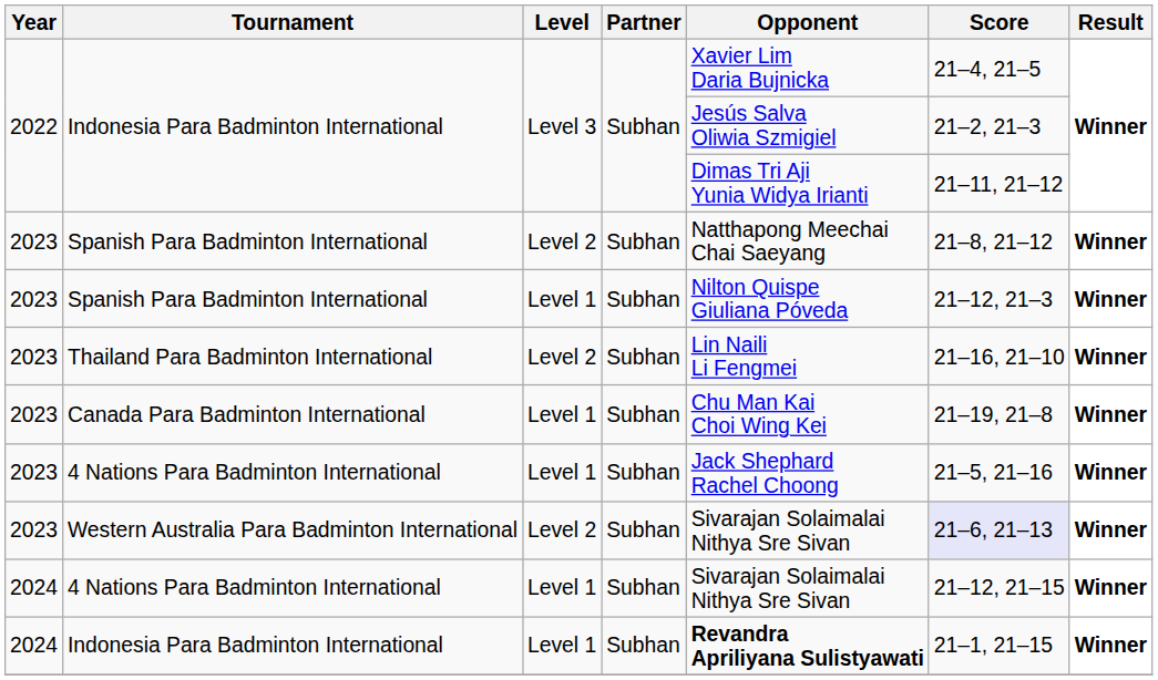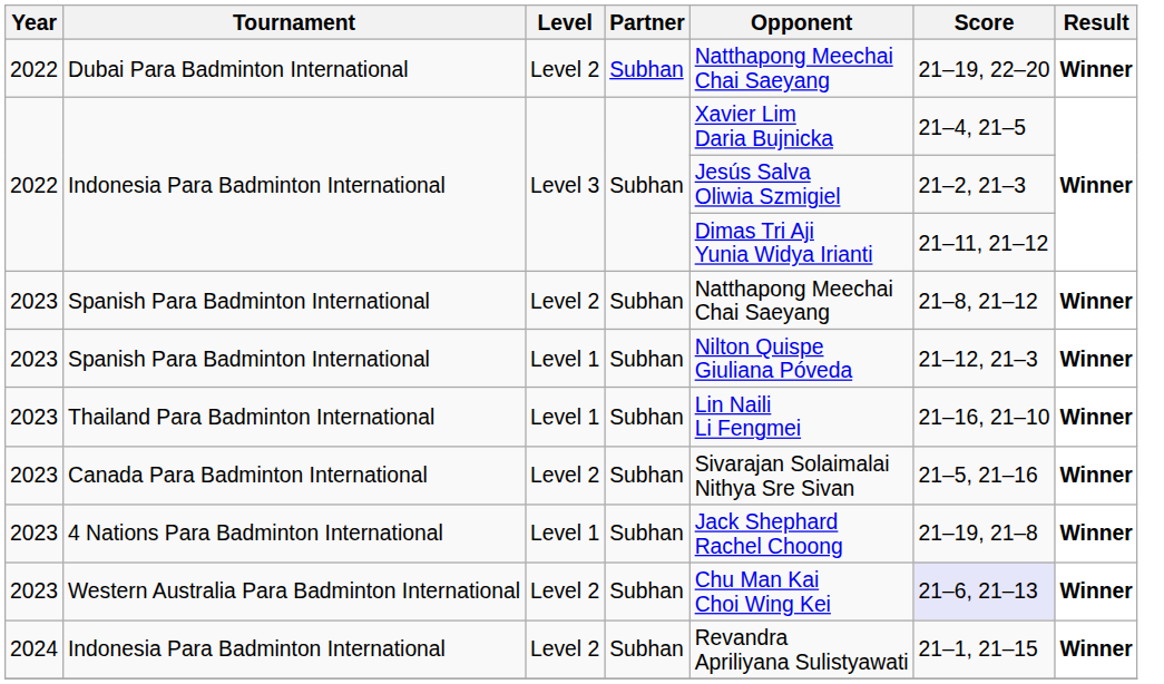 <table class="sortable wikitable" style="font-size: 95%;">
 <tr>
 <th>Year</th>
 <th>Tournament</th>
 <th>Level</th>
 <th>Partner</th>
 <th>Opponent</th>
 <th>Score</th>
 <th>Result</th>
+</tr>
+<tr>
+<td align="center">2022</td>
+<td align="left">Dubai Para Badminton International</td>
+<td>Level 2</td>
+<td align="left"> <a href='#'>Subhan</a></td>
+<td align="left"> <a href='#'>Natthapong Meechai</a> <br>  <a href='#'>Chai Saeyang</a></td>
+<td align="left">21–19, 22–20</td>
+<td style="text-align:left; background:white"> <strong>Winner</strong></td>
 </tr>
 <tr>
 <td rowspan="3" align="center">2022</td>
 <td rowspan="3" align="left">Indonesia Para Badminton International</td>
 <td rowspan="3" align="left">Level 3</td>
 <td rowspan="3"> Subhan</td>
 <td align="left"> <a href='#'>Xavier Lim</a><br> <a href='#'>Daria Bujnicka</a></td>
 <td align="left">21–4, 21–5</td>
 <td rowspan="3" style="text-align:left; background:white"> <strong>Winner</strong></td>
 </tr>
 <tr>
 <td align="left"> <a href='#'>Jesús Salva</a><br> <a href='#'>Oliwia Szmigiel</a></td>
 <td align="left">21–2, 21–3</td>
 </tr>
 <tr>
 <td align="left"> <a href='#'>Dimas Tri Aji</a><br> <a href='#'>Yunia Widya Irianti</a></td>
 <td align="left">21–11, 21–12</td>
 </tr>
 <tr>
 <td align="center">2023</td>
 <td align="left">Spanish Para Badminton International</td>
 <td>Level 2</td>
 <td align="left"> Subhan</td>
 <td align="left"> Natthapong Meechai<br> Chai Saeyang</td>
 <td align="left">21–8, 21–12</td>
 <td style="text-align:left; background:white"> <strong>Winner</strong></td>
 </tr>
 <tr>
 <td align="center">2023</td>
 <td align="left">Spanish Para Badminton International</td>
 <td>Level 1</td>
 <td align="left"> Subhan</td>
 <td align="left"> <a href='#'>Nilton Quispe</a><br> <a href='#'>Giuliana Póveda</a></td>
 <td align="left">21–12, 21–3</td>
 <td style="text-align:left; background:white"> <strong>Winner</strong></td>
 </tr>
 <tr>
 <td align="center">2023</td>
 <td align="left">Thailand Para Badminton International</td>
-<td>Level 2</td>
+<td>Level 1</td>
 <td align="left"> Subhan</td>
 <td align="left"> <a href='#'>Lin Naili</a><br> <a href='#'>Li Fengmei</a></td>
 <td align="left">21–16, 21–10</td>
 <td style="text-align:left; background:white"> <strong>Winner</strong></td>
 </tr>
 <tr>
 <td align="center">2023</td>
 <td align="left">Canada Para Badminton International</td>
-<td>Level 1</td>
+<td>Level 2</td>
 <td align="left"> Subhan</td>
-<td align="left"> <a href='#'>Chu Man Kai</a><br> <a href='#'>Choi Wing Kei</a></td>
-<td align="left">21–19, 21–8</td>
+<td align="left"> Sivarajan Solaimalai<br> Nithya Sre Sivan</td>
+<td align="left">21–5, 21–16</td>
 <td style="text-align:left; background:white"> <strong>Winner</strong></td>
 </tr>
 <tr>
 <td align="center">2023</td>
 <td align="left">4 Nations Para Badminton International</td>
 <td>Level 1</td>
 <td align="left"> Subhan</td>
 <td align="left"> <a href='#'>Jack Shephard</a><br> <a href='#'>Rachel Choong</a></td>
-<td align="left">21–5, 21–16</td>
+<td align="left">21–19, 21–8</td>
 <td style="text-align:left; background:white"> <strong>Winner</strong></td>
 </tr>
 <tr>
 <td align="center">2023</td>
 <td align="left">Western Australia Para Badminton International</td>
 <td>Level 2</td>
 <td align="left"> Subhan</td>
-<td align="left"> Sivarajan Solaimalai<br> Nithya Sre Sivan</td>
+<td align="left"> <a href='#'>Chu Man Kai</a><br> <a href='#'>Choi Wing Kei</a></td>
 <td align="left" style="background: lavender;">21–6, 21–13</td>
 <td style="text-align:left; background:white"> <strong>Winner</strong></td>
 </tr>
 <tr>
 <td align="center">2024</td>
-<td align="left">4 Nations Para Badminton International</td>
-<td>Level 1</td>
+<td align="left">Indonesia Para Badminton International</td>
+<td>Level 2</td>
 <td align="left"> Subhan</td>
-<td align="left"> Sivarajan Solaimalai<br> Nithya Sre Sivan</td>
-<td align="left">21–12, 21–15</td>
-<td style="text-align:left; background:white"> <strong>Winner</strong></td>
-</tr>
-<tr>
-<td align="center">2024</td>
-<td align="left">Indonesia Para Badminton International</td>
-<td>Level 1</td>
-<td align="left"> Subhan</td>
-<td align="left"><strong> Revandra <br> Apriliyana Sulistyawati</strong></td>
+<td align="left"> Revandra <br> Apriliyana Sulistyawati</td>
 <td align="left">21–1, 21–15</td>
 <td style="text-align:left; background:white"> <strong>Winner</strong></td>
 </tr>
 <tr>
 </tr>
 </table>
